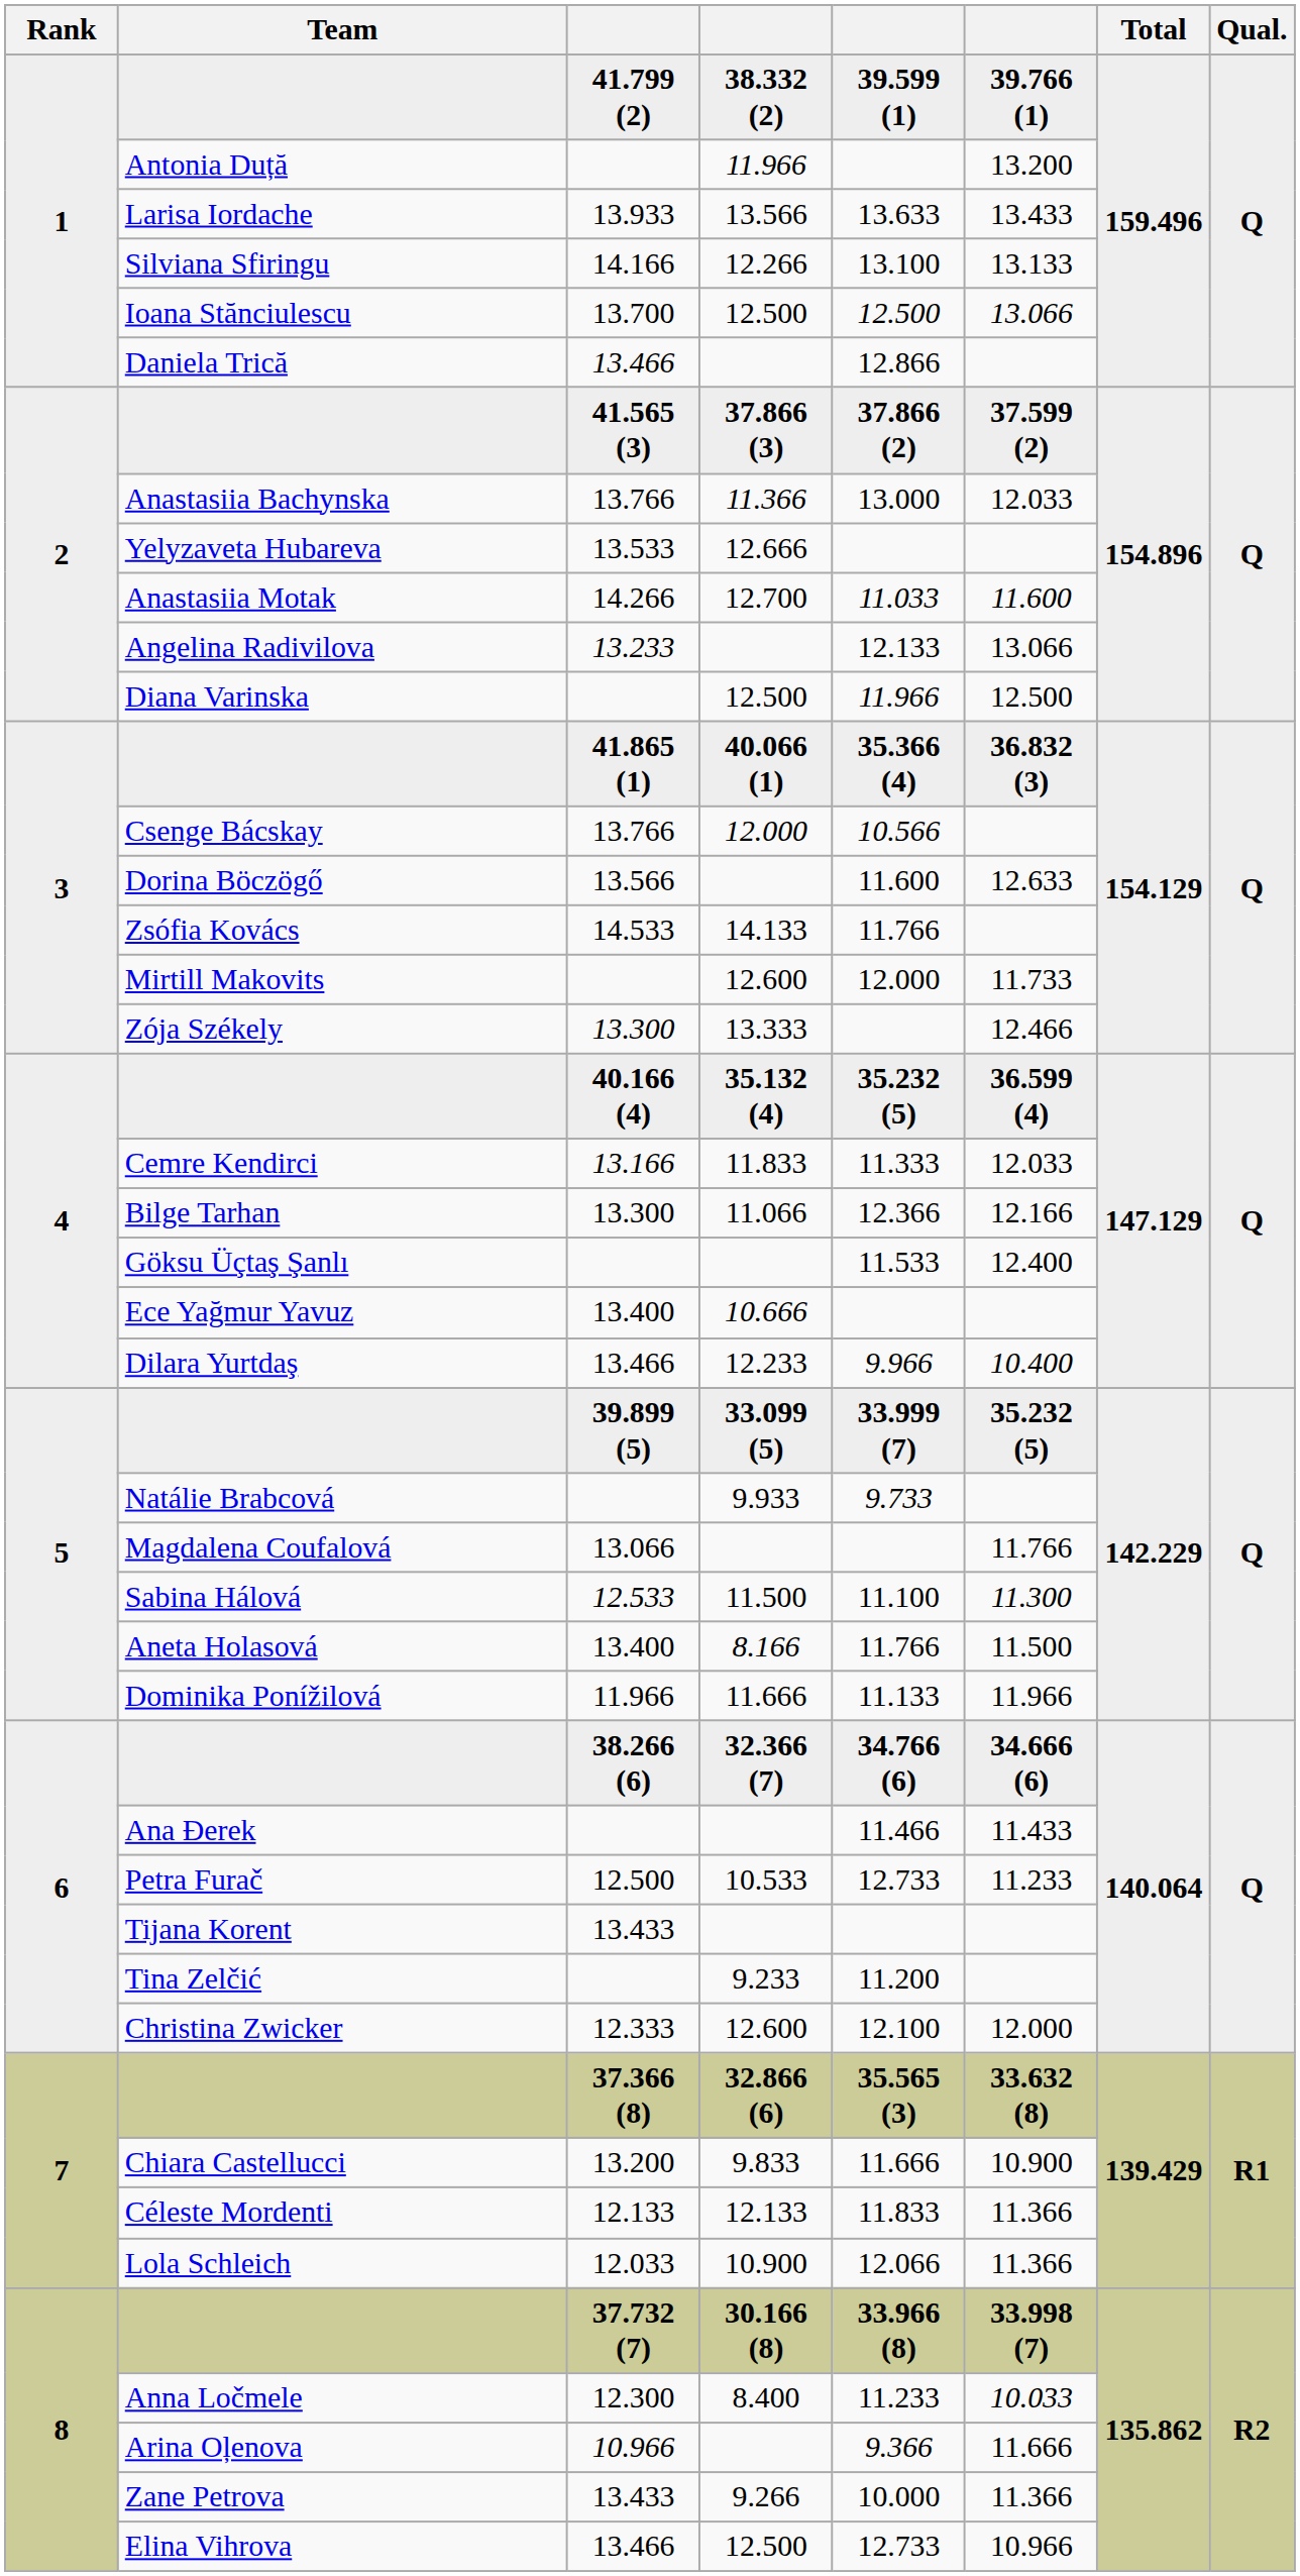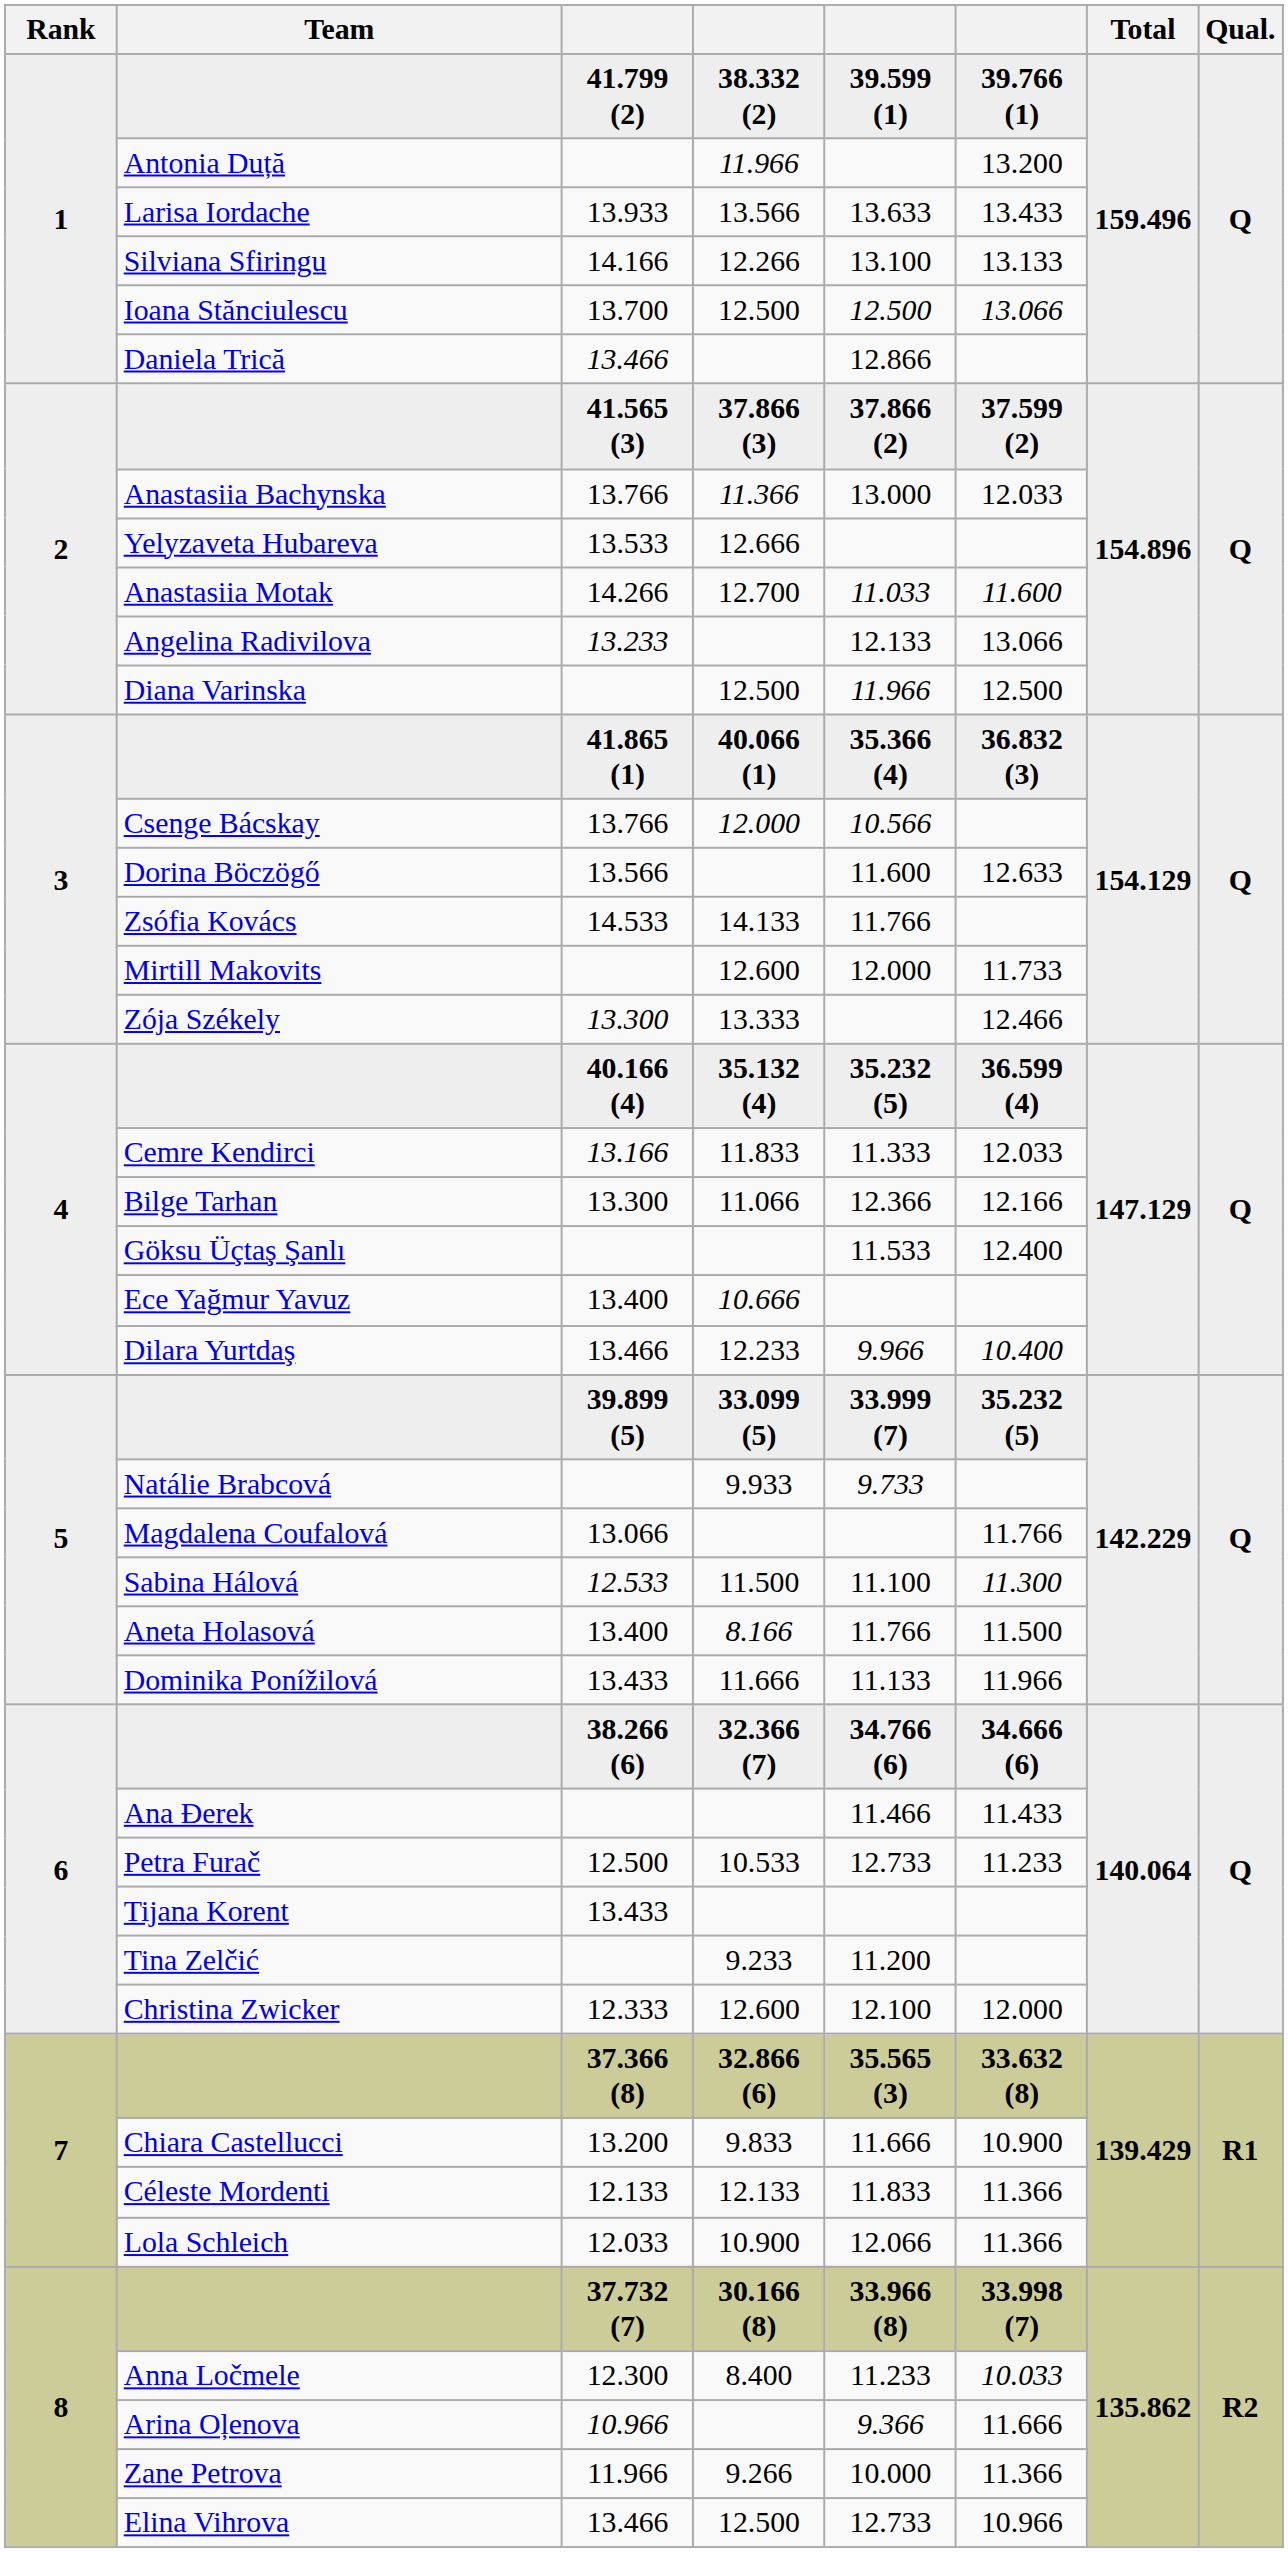 <table style="text-align:center; font-size:95%" class="wikitable sortable">
 <tr>
 <th scope="col" style="width:50px;">Rank</th>
 <th scope="col" style="width:220px;">Team</th>
 <th scope="col" style="width:60px;"></th>
 <th scope="col" style="width:60px;"></th>
 <th scope="col" style="width:60px;"></th>
 <th scope="col" style="width:60px;"></th>
 <th>Total</th>
 <th>Qual.</th>
 </tr>
 <tr style="background:#eee;">
 <td rowspan="6"><strong>1</strong></td>
 <td style="text-align:left;"><strong></strong></td>
 <td><strong>41.799 (2)</strong></td>
 <td><strong>38.332 (2)</strong></td>
 <td><strong>39.599 (1)</strong></td>
 <td><strong>39.766 (1)</strong></td>
 <td rowspan="6"><strong>159.496</strong></td>
 <td rowspan="6"><strong>Q</strong></td>
 </tr>
 <tr>
 <td style="text-align:left;"><a href='#'>Antonia Duță</a></td>
 <td></td>
 <td><em>11.966</em></td>
 <td></td>
 <td>13.200</td>
 </tr>
 <tr>
 <td style="text-align:left;"><a href='#'>Larisa Iordache</a></td>
 <td>13.933</td>
 <td>13.566</td>
 <td>13.633</td>
 <td>13.433</td>
 </tr>
 <tr>
 <td style="text-align:left;"><a href='#'>Silviana Sfiringu</a></td>
 <td>14.166</td>
 <td>12.266</td>
 <td>13.100</td>
 <td>13.133</td>
 </tr>
 <tr>
 <td style="text-align:left;"><a href='#'>Ioana Stănciulescu</a></td>
 <td>13.700</td>
 <td>12.500</td>
 <td><em>12.500</em></td>
 <td><em>13.066</em></td>
 </tr>
 <tr>
 <td style="text-align:left;"><a href='#'>Daniela Trică</a></td>
 <td><em>13.466</em></td>
 <td></td>
 <td>12.866</td>
 <td></td>
 </tr>
 <tr style="background:#eee;">
 <td rowspan="6"><strong>2</strong></td>
 <td style="text-align:left;"><strong></strong></td>
 <td><strong>41.565 (3)</strong></td>
 <td><strong>37.866 (3)</strong></td>
 <td><strong>37.866 (2)</strong></td>
 <td><strong>37.599 (2)</strong></td>
 <td rowspan="6"><strong>154.896</strong></td>
 <td rowspan="6"><strong>Q</strong></td>
 </tr>
 <tr>
 <td style="text-align:left;"><a href='#'>Anastasiia Bachynska</a></td>
 <td>13.766</td>
 <td><em>11.366</em></td>
 <td>13.000</td>
 <td>12.033</td>
 </tr>
 <tr>
 <td style="text-align:left;"><a href='#'>Yelyzaveta Hubareva</a></td>
 <td>13.533</td>
 <td>12.666</td>
 <td></td>
 <td></td>
 </tr>
 <tr>
 <td style="text-align:left;"><a href='#'>Anastasiia Motak</a></td>
 <td>14.266</td>
 <td>12.700</td>
 <td><em>11.033</em></td>
 <td><em>11.600</em></td>
 </tr>
 <tr>
 <td style="text-align:left;"><a href='#'>Angelina Radivilova</a></td>
 <td><em>13.233</em></td>
 <td></td>
 <td>12.133</td>
 <td>13.066</td>
 </tr>
 <tr>
 <td style="text-align:left;"><a href='#'>Diana Varinska</a></td>
 <td></td>
 <td>12.500</td>
 <td><em>11.966</em></td>
 <td>12.500</td>
 </tr>
 <tr style="background:#eee;">
 <td rowspan="6"><strong>3</strong></td>
 <td style="text-align:left;"><strong></strong></td>
 <td><strong>41.865 (1)</strong></td>
 <td><strong>40.066 (1)</strong></td>
 <td><strong>35.366 (4)</strong></td>
 <td><strong>36.832 (3)</strong></td>
 <td rowspan="6"><strong>154.129</strong></td>
 <td rowspan="6"><strong>Q</strong></td>
 </tr>
 <tr>
 <td style="text-align:left;"><a href='#'>Csenge Bácskay</a></td>
 <td>13.766</td>
 <td><em>12.000</em></td>
 <td><em>10.566</em></td>
 <td></td>
 </tr>
 <tr>
 <td style="text-align:left;"><a href='#'>Dorina Böczögő</a></td>
 <td>13.566</td>
 <td></td>
 <td>11.600</td>
 <td>12.633</td>
 </tr>
 <tr>
 <td style="text-align:left;"><a href='#'>Zsófia Kovács</a></td>
 <td>14.533</td>
 <td>14.133</td>
 <td>11.766</td>
 <td></td>
 </tr>
 <tr>
 <td style="text-align:left;"><a href='#'>Mirtill Makovits</a></td>
 <td></td>
 <td>12.600</td>
 <td>12.000</td>
 <td>11.733</td>
 </tr>
 <tr>
 <td style="text-align:left;"><a href='#'>Zója Székely</a></td>
 <td><em>13.300</em></td>
 <td>13.333</td>
 <td></td>
 <td>12.466</td>
 </tr>
 <tr style="background:#eee;">
 <td rowspan="6"><strong>4</strong></td>
 <td style="text-align:left;"><strong></strong></td>
 <td><strong>40.166 (4)</strong></td>
 <td><strong>35.132 (4)</strong></td>
 <td><strong>35.232 (5)</strong></td>
 <td><strong>36.599 (4)</strong></td>
 <td rowspan="6"><strong>147.129</strong></td>
 <td rowspan="6"><strong>Q</strong></td>
 </tr>
 <tr>
 <td style="text-align:left;"><a href='#'>Cemre Kendirci</a></td>
 <td><em>13.166</em></td>
 <td>11.833</td>
 <td>11.333</td>
 <td>12.033</td>
 </tr>
 <tr>
 <td style="text-align:left;"><a href='#'>Bilge Tarhan</a></td>
 <td>13.300</td>
 <td>11.066</td>
 <td>12.366</td>
 <td>12.166</td>
 </tr>
 <tr>
 <td style="text-align:left;"><a href='#'>Göksu Üçtaş Şanlı</a></td>
 <td></td>
 <td></td>
 <td>11.533</td>
 <td>12.400</td>
 </tr>
 <tr>
 <td style="text-align:left;"><a href='#'>Ece Yağmur Yavuz</a></td>
 <td>13.400</td>
 <td><em>10.666</em></td>
 <td></td>
 <td></td>
 </tr>
 <tr>
 <td style="text-align:left;"><a href='#'>Dilara Yurtdaş</a></td>
 <td>13.466</td>
 <td>12.233</td>
 <td><em>9.966</em></td>
 <td><em>10.400</em></td>
 </tr>
 <tr style="background:#eee;">
 <td rowspan="6"><strong>5</strong></td>
 <td style="text-align:left;"><strong></strong></td>
 <td><strong>39.899 (5)</strong></td>
 <td><strong>33.099 (5)</strong></td>
 <td><strong>33.999 (7)</strong></td>
 <td><strong>35.232 (5)</strong></td>
 <td rowspan="6"><strong>142.229</strong></td>
 <td rowspan="6"><strong>Q</strong></td>
 </tr>
 <tr>
 <td style="text-align:left;"><a href='#'>Natálie Brabcová</a></td>
 <td></td>
 <td>9.933</td>
 <td><em>9.733</em></td>
 <td></td>
 </tr>
 <tr>
 <td style="text-align:left;"><a href='#'>Magdalena Coufalová</a></td>
 <td>13.066</td>
 <td></td>
 <td></td>
 <td>11.766</td>
 </tr>
 <tr>
 <td style="text-align:left;"><a href='#'>Sabina Hálová</a></td>
 <td><em>12.533</em></td>
 <td>11.500</td>
 <td>11.100</td>
 <td><em>11.300</em></td>
 </tr>
 <tr>
 <td style="text-align:left;"><a href='#'>Aneta Holasová</a></td>
 <td>13.400</td>
 <td><em>8.166</em></td>
 <td>11.766</td>
 <td>11.500</td>
 </tr>
 <tr>
 <td style="text-align:left;"><a href='#'>Dominika Ponížilová</a></td>
-<td>11.966</td>
+<td>13.433</td>
 <td>11.666</td>
 <td>11.133</td>
 <td>11.966</td>
 </tr>
 <tr style="background:#eee;">
 <td rowspan="6"><strong>6</strong></td>
 <td style="text-align:left;"><strong></strong></td>
 <td><strong>38.266 (6)</strong></td>
 <td><strong>32.366 (7)</strong></td>
 <td><strong>34.766 (6)</strong></td>
 <td><strong>34.666 (6)</strong></td>
 <td rowspan="6"><strong>140.064</strong></td>
 <td rowspan="6"><strong>Q</strong></td>
 </tr>
 <tr>
 <td style="text-align:left;"><a href='#'>Ana Đerek</a></td>
 <td></td>
 <td></td>
 <td>11.466</td>
 <td>11.433</td>
 </tr>
 <tr>
 <td style="text-align:left;"><a href='#'>Petra Furač</a></td>
 <td>12.500</td>
 <td>10.533</td>
 <td>12.733</td>
 <td>11.233</td>
 </tr>
 <tr>
 <td style="text-align:left;"><a href='#'>Tijana Korent</a></td>
 <td>13.433</td>
 <td></td>
 <td></td>
 <td></td>
 </tr>
 <tr>
 <td style="text-align:left;"><a href='#'>Tina Zelčić</a></td>
 <td></td>
 <td>9.233</td>
 <td>11.200</td>
 <td></td>
 </tr>
 <tr>
 <td style="text-align:left;"><a href='#'>Christina Zwicker</a></td>
 <td>12.333</td>
 <td>12.600</td>
 <td>12.100</td>
 <td>12.000</td>
 </tr>
 <tr style="background:#cccc99;">
 <td rowspan="4"><strong>7</strong></td>
 <td style="text-align:left;"><strong></strong></td>
 <td><strong>37.366 (8)</strong></td>
 <td><strong>32.866 (6)</strong></td>
 <td><strong>35.565 (3)</strong></td>
 <td><strong>33.632 (8)</strong></td>
 <td rowspan="4"><strong>139.429</strong></td>
 <td rowspan="4"><strong>R1</strong></td>
 </tr>
 <tr>
 <td style="text-align:left;"><a href='#'>Chiara Castellucci</a></td>
 <td>13.200</td>
 <td>9.833</td>
 <td>11.666</td>
 <td>10.900</td>
 </tr>
 <tr>
 <td style="text-align:left;"><a href='#'>Céleste Mordenti</a></td>
 <td>12.133</td>
 <td>12.133</td>
 <td>11.833</td>
 <td>11.366</td>
 </tr>
 <tr>
 <td style="text-align:left;"><a href='#'>Lola Schleich</a></td>
 <td>12.033</td>
 <td>10.900</td>
 <td>12.066</td>
 <td>11.366</td>
 </tr>
 <tr style="background:#cccc99;">
 <td rowspan="5"><strong>8</strong></td>
 <td style="text-align:left;"><strong></strong></td>
 <td><strong>37.732 (7)</strong></td>
 <td><strong>30.166 (8)</strong></td>
 <td><strong>33.966 (8)</strong></td>
 <td><strong>33.998 (7)</strong></td>
 <td rowspan="5"><strong>135.862</strong></td>
 <td rowspan="5"><strong>R2</strong></td>
 </tr>
 <tr>
 <td style="text-align:left;"><a href='#'>Anna Ločmele</a></td>
 <td>12.300</td>
 <td>8.400</td>
 <td>11.233</td>
 <td><em>10.033</em></td>
 </tr>
 <tr>
 <td style="text-align:left;"><a href='#'>Arina Oļenova</a></td>
 <td><em>10.966</em></td>
 <td></td>
 <td><em>9.366</em></td>
 <td>11.666</td>
 </tr>
 <tr>
 <td style="text-align:left;"><a href='#'>Zane Petrova</a></td>
-<td>13.433</td>
+<td>11.966</td>
 <td>9.266</td>
 <td>10.000</td>
 <td>11.366</td>
 </tr>
 <tr>
 <td style="text-align:left;"><a href='#'>Elina Vihrova</a></td>
 <td>13.466</td>
 <td>12.500</td>
 <td>12.733</td>
 <td>10.966</td>
 </tr>
 </table>
